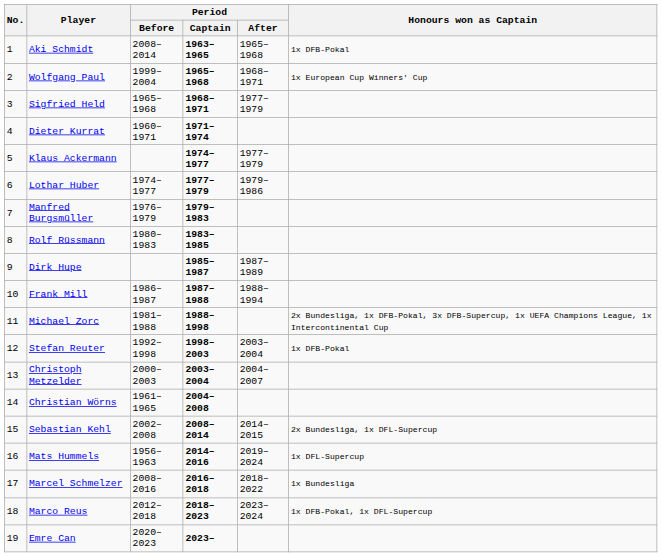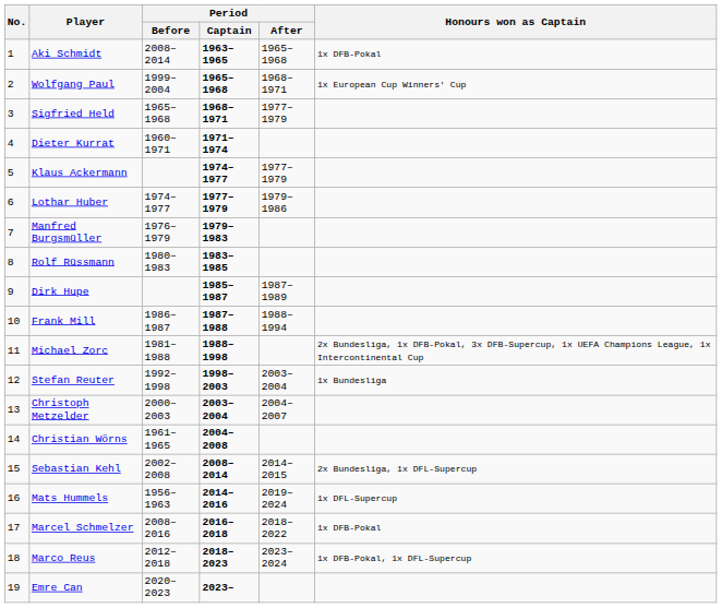 <table class="wikitable alternance">
 <tr>
 <th rowspan="2">No.</th>
 <th rowspan="2">Player</th>
 <th colspan="3">Period</th>
 <th rowspan="2">Honours won as Captain</th>
 </tr>
 <tr>
 <th>Before</th>
 <th>Captain</th>
 <th>After</th>
 </tr>
 <tr>
 <td>1</td>
 <td> <a href='#'>Aki Schmidt</a></td>
 <td>2008–2014</td>
 <td><strong>1963–1965</strong></td>
 <td>1965–1968</td>
 <td><small>1x DFB-Pokal</small></td>
 </tr>
 <tr>
 <td>2</td>
 <td> <a href='#'>Wolfgang Paul</a></td>
 <td>1999–2004</td>
 <td><strong>1965–1968</strong></td>
 <td>1968–1971</td>
 <td><small>1x European Cup Winners' Cup</small></td>
 </tr>
 <tr>
 <td>3</td>
 <td> <a href='#'>Sigfried Held</a></td>
 <td>1965–1968</td>
 <td><strong>1968–1971</strong></td>
 <td>1977–1979</td>
 <td></td>
 </tr>
 <tr>
 <td>4</td>
 <td> <a href='#'>Dieter Kurrat</a></td>
 <td>1960–1971</td>
 <td><strong>1971–1974</strong></td>
 <td></td>
 <td></td>
 </tr>
 <tr>
 <td>5</td>
 <td> <a href='#'>Klaus Ackermann</a></td>
 <td></td>
 <td><strong>1974–1977</strong></td>
 <td>1977–1979</td>
 <td></td>
 </tr>
 <tr>
 <td>6</td>
 <td> <a href='#'>Lothar Huber</a></td>
 <td>1974–1977</td>
 <td><strong>1977–1979</strong></td>
 <td>1979–1986</td>
 <td></td>
 </tr>
 <tr>
 <td>7</td>
 <td> <a href='#'>Manfred Burgsmüller</a></td>
 <td>1976–1979</td>
 <td><strong>1979–1983</strong></td>
 <td></td>
 <td></td>
 </tr>
 <tr>
 <td>8</td>
 <td> <a href='#'>Rolf Rüssmann</a></td>
 <td>1980–1983</td>
 <td><strong>1983–1985</strong></td>
 <td></td>
 <td></td>
 </tr>
 <tr>
 <td>9</td>
 <td> <a href='#'>Dirk Hupe</a></td>
 <td></td>
 <td><strong>1985–1987</strong></td>
 <td>1987–1989</td>
 <td></td>
 </tr>
 <tr>
 <td>10</td>
 <td> <a href='#'>Frank Mill</a></td>
 <td>1986–1987</td>
 <td><strong>1987–1988</strong></td>
 <td>1988–1994</td>
 <td></td>
 </tr>
 <tr>
 <td>11</td>
 <td> <a href='#'>Michael Zorc</a></td>
 <td>1981–1988</td>
 <td><strong>1988–1998</strong></td>
 <td></td>
 <td><small>2x Bundesliga, 1x DFB-Pokal, 3x DFB-Supercup, 1x UEFA Champions League, 1x Intercontinental Cup</small></td>
 </tr>
 <tr>
 <td>12</td>
 <td> <a href='#'>Stefan Reuter</a></td>
 <td>1992–1998</td>
 <td><strong>1998–2003</strong></td>
 <td>2003–2004</td>
-<td><small>1x DFB-Pokal</small></td>
+<td><small>1x Bundesliga</small></td>
 </tr>
 <tr>
 <td>13</td>
 <td> <a href='#'>Christoph Metzelder</a></td>
 <td>2000–2003</td>
 <td><strong>2003–2004</strong></td>
 <td>2004–2007</td>
 <td></td>
 </tr>
 <tr>
 <td>14</td>
 <td> <a href='#'>Christian Wörns</a></td>
 <td>1961–1965</td>
 <td><strong>2004–2008</strong></td>
 <td></td>
 <td></td>
 </tr>
 <tr>
 <td>15</td>
 <td> <a href='#'>Sebastian Kehl</a></td>
 <td>2002–2008</td>
 <td><strong>2008–2014</strong></td>
 <td>2014–2015</td>
 <td><small>2x Bundesliga, 1x DFL-Supercup</small></td>
 </tr>
 <tr>
 <td>16</td>
 <td> <a href='#'>Mats Hummels</a></td>
 <td>1956–1963</td>
 <td><strong>2014–2016</strong></td>
 <td>2019–2024</td>
 <td><small>1x DFL-Supercup</small></td>
 </tr>
 <tr>
 <td>17</td>
 <td> <a href='#'>Marcel Schmelzer</a></td>
 <td>2008–2016</td>
 <td><strong>2016–2018</strong></td>
 <td>2018–2022</td>
-<td><small>1x Bundesliga</small></td>
+<td><small>1x DFB-Pokal</small></td>
 </tr>
 <tr>
 <td>18</td>
 <td> <a href='#'>Marco Reus</a></td>
 <td>2012–2018</td>
 <td><strong>2018–2023</strong></td>
 <td>2023–2024</td>
 <td><small>1x DFB-Pokal, 1x DFL-Supercup</small></td>
 </tr>
 <tr>
 <td>19</td>
 <td> <a href='#'>Emre Can</a></td>
 <td>2020–2023</td>
 <td><strong>2023–</strong></td>
 <td></td>
 <td></td>
 </tr>
 </table>
